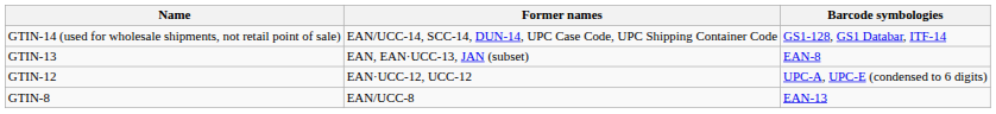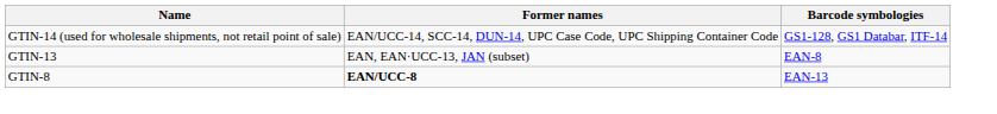 <table class="wikitable">
 <tr>
 <th>Name</th>
 <th>Former names</th>
 <th>Barcode symbologies</th>
 </tr>
 <tr>
 <td>GTIN-14 (used for wholesale shipments, not retail point of sale)</td>
 <td>EAN/UCC-14, SCC-14, <a href='#'>DUN-14</a>, UPC Case Code, UPC Shipping Container Code</td>
 <td><a href='#'>GS1-128</a>, <a href='#'>GS1 Databar</a>, <a href='#'>ITF-14</a></td>
 </tr>
 <tr>
 <td>GTIN-13</td>
 <td>EAN, EAN·UCC-13, <a href='#'>JAN</a> (subset)</td>
 <td><a href='#'>EAN-8</a></td>
 </tr>
 <tr>
-<td>GTIN-12</td>
-<td>EAN·UCC-12, UCC-12</td>
-<td><a href='#'>UPC-A</a>, <a href='#'>UPC-E</a> (condensed to 6 digits)</td>
-</tr>
-<tr>
 <td>GTIN-8</td>
-<td>EAN/UCC-8</td>
+<td><strong>EAN/UCC-8</strong></td>
 <td><a href='#'>EAN-13</a></td>
 </tr>
 </table>
